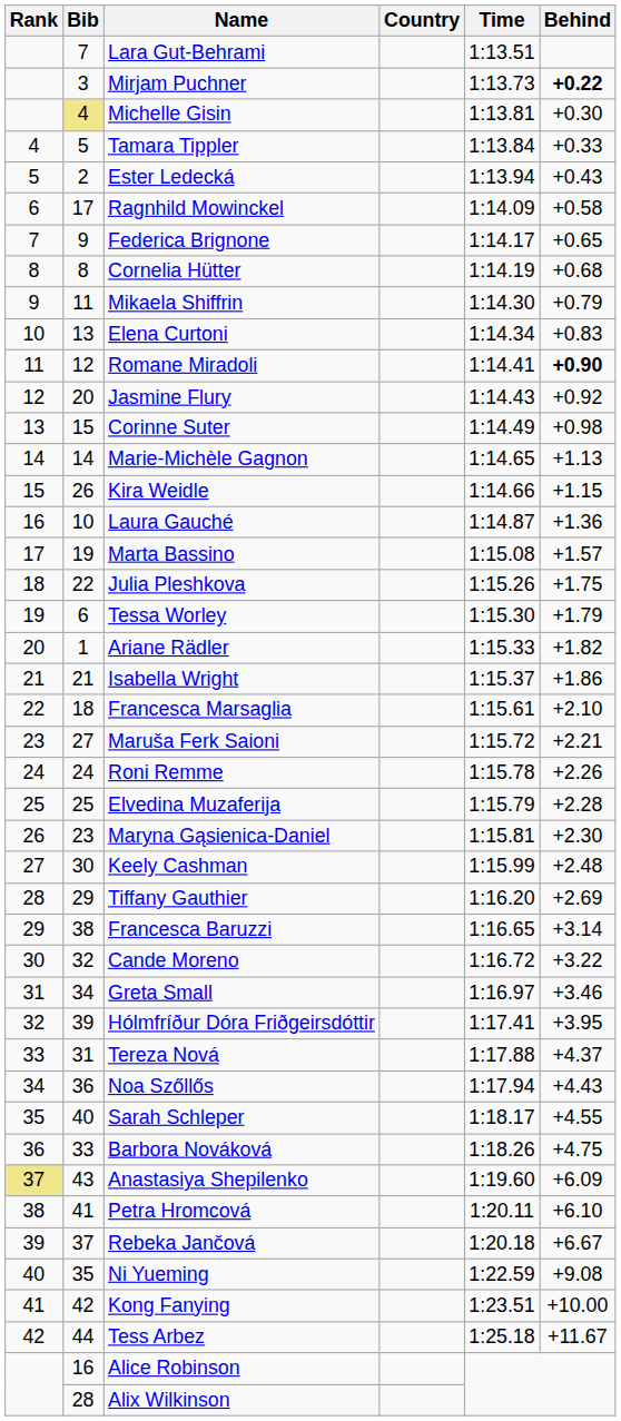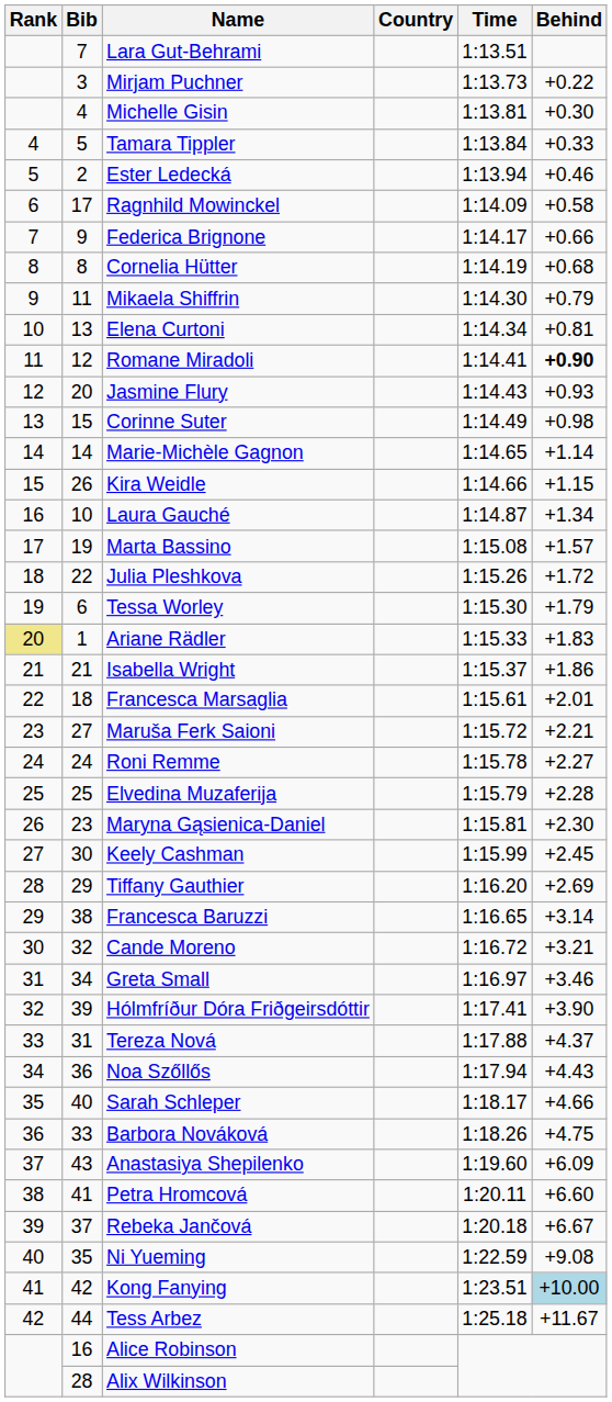 <table class="wikitable sortable" style="text-align:center">
 <tr>
 <th>Rank</th>
 <th>Bib</th>
 <th>Name</th>
 <th>Country</th>
 <th>Time</th>
 <th>Behind</th>
 </tr>
 <tr>
 <td></td>
 <td>7</td>
 <td align=left><a href='#'>Lara Gut-Behrami</a></td>
 <td align=left></td>
 <td>1:13.51</td>
 <td></td>
 </tr>
 <tr>
 <td></td>
 <td>3</td>
 <td align=left><a href='#'>Mirjam Puchner</a></td>
 <td align=left></td>
 <td>1:13.73</td>
-<td><strong>+0.22</strong></td>
+<td>+0.22</td>
 </tr>
 <tr>
 <td></td>
-<td style="background: khaki;">4</td>
+<td>4</td>
 <td align=left><a href='#'>Michelle Gisin</a></td>
 <td align=left></td>
 <td>1:13.81</td>
 <td>+0.30</td>
 </tr>
 <tr>
 <td>4</td>
 <td>5</td>
 <td align=left><a href='#'>Tamara Tippler</a></td>
 <td align=left></td>
 <td>1:13.84</td>
 <td>+0.33</td>
 </tr>
 <tr>
 <td>5</td>
 <td>2</td>
 <td align=left><a href='#'>Ester Ledecká</a></td>
 <td align=left></td>
 <td>1:13.94</td>
-<td>+0.43</td>
+<td>+0.46</td>
 </tr>
 <tr>
 <td>6</td>
 <td>17</td>
 <td align=left><a href='#'>Ragnhild Mowinckel</a></td>
 <td align=left></td>
 <td>1:14.09</td>
 <td>+0.58</td>
 </tr>
 <tr>
 <td>7</td>
 <td>9</td>
 <td align=left><a href='#'>Federica Brignone</a></td>
 <td align=left></td>
 <td>1:14.17</td>
-<td>+0.65</td>
+<td>+0.66</td>
 </tr>
 <tr>
 <td>8</td>
 <td>8</td>
 <td align=left><a href='#'>Cornelia Hütter</a></td>
 <td align=left></td>
 <td>1:14.19</td>
 <td>+0.68</td>
 </tr>
 <tr>
 <td>9</td>
 <td>11</td>
 <td align=left><a href='#'>Mikaela Shiffrin</a></td>
 <td align=left></td>
 <td>1:14.30</td>
 <td>+0.79</td>
 </tr>
 <tr>
 <td>10</td>
 <td>13</td>
 <td align=left><a href='#'>Elena Curtoni</a></td>
 <td align=left></td>
 <td>1:14.34</td>
-<td>+0.83</td>
+<td>+0.81</td>
 </tr>
 <tr>
 <td>11</td>
 <td>12</td>
 <td align=left><a href='#'>Romane Miradoli</a></td>
 <td align=left></td>
 <td>1:14.41</td>
 <td><strong>+0.90</strong></td>
 </tr>
 <tr>
 <td>12</td>
 <td>20</td>
 <td align=left><a href='#'>Jasmine Flury</a></td>
 <td align=left></td>
 <td>1:14.43</td>
-<td>+0.92</td>
+<td>+0.93</td>
 </tr>
 <tr>
 <td>13</td>
 <td>15</td>
 <td align=left><a href='#'>Corinne Suter</a></td>
 <td align=left></td>
 <td>1:14.49</td>
 <td>+0.98</td>
 </tr>
 <tr>
 <td>14</td>
 <td>14</td>
 <td align=left><a href='#'>Marie-Michèle Gagnon</a></td>
 <td align=left></td>
 <td>1:14.65</td>
-<td>+1.13</td>
+<td>+1.14</td>
 </tr>
 <tr>
 <td>15</td>
 <td>26</td>
 <td align=left><a href='#'>Kira Weidle</a></td>
 <td align=left></td>
 <td>1:14.66</td>
 <td>+1.15</td>
 </tr>
 <tr>
 <td>16</td>
 <td>10</td>
 <td align=left><a href='#'>Laura Gauché</a></td>
 <td align=left></td>
 <td>1:14.87</td>
-<td>+1.36</td>
+<td>+1.34</td>
 </tr>
 <tr>
 <td>17</td>
 <td>19</td>
 <td align=left><a href='#'>Marta Bassino</a></td>
 <td align=left></td>
 <td>1:15.08</td>
 <td>+1.57</td>
 </tr>
 <tr>
 <td>18</td>
 <td>22</td>
 <td align=left><a href='#'>Julia Pleshkova</a></td>
 <td align=left></td>
 <td>1:15.26</td>
-<td>+1.75</td>
+<td>+1.72</td>
 </tr>
 <tr>
 <td>19</td>
 <td>6</td>
 <td align=left><a href='#'>Tessa Worley</a></td>
 <td align=left></td>
 <td>1:15.30</td>
 <td>+1.79</td>
 </tr>
 <tr>
-<td>20</td>
+<td style="background: khaki;">20</td>
 <td>1</td>
 <td align=left><a href='#'>Ariane Rädler</a></td>
 <td align=left></td>
 <td>1:15.33</td>
-<td>+1.82</td>
+<td>+1.83</td>
 </tr>
 <tr>
 <td>21</td>
 <td>21</td>
 <td align=left><a href='#'>Isabella Wright</a></td>
 <td align=left></td>
 <td>1:15.37</td>
 <td>+1.86</td>
 </tr>
 <tr>
 <td>22</td>
 <td>18</td>
 <td align=left><a href='#'>Francesca Marsaglia</a></td>
 <td align=left></td>
 <td>1:15.61</td>
-<td>+2.10</td>
+<td>+2.01</td>
 </tr>
 <tr>
 <td>23</td>
 <td>27</td>
 <td align=left><a href='#'>Maruša Ferk Saioni</a></td>
 <td align=left></td>
 <td>1:15.72</td>
 <td>+2.21</td>
 </tr>
 <tr>
 <td>24</td>
 <td>24</td>
 <td align=left><a href='#'>Roni Remme</a></td>
 <td align=left></td>
 <td>1:15.78</td>
-<td>+2.26</td>
+<td>+2.27</td>
 </tr>
 <tr>
 <td>25</td>
 <td>25</td>
 <td align=left><a href='#'>Elvedina Muzaferija</a></td>
 <td align=left></td>
 <td>1:15.79</td>
 <td>+2.28</td>
 </tr>
 <tr>
 <td>26</td>
 <td>23</td>
 <td align=left><a href='#'>Maryna Gąsienica-Daniel</a></td>
 <td align=left></td>
 <td>1:15.81</td>
 <td>+2.30</td>
 </tr>
 <tr>
 <td>27</td>
 <td>30</td>
 <td align=left><a href='#'>Keely Cashman</a></td>
 <td align=left></td>
 <td>1:15.99</td>
-<td>+2.48</td>
+<td>+2.45</td>
 </tr>
 <tr>
 <td>28</td>
 <td>29</td>
 <td align=left><a href='#'>Tiffany Gauthier</a></td>
 <td align=left></td>
 <td>1:16.20</td>
 <td>+2.69</td>
 </tr>
 <tr>
 <td>29</td>
 <td>38</td>
 <td align=left><a href='#'>Francesca Baruzzi</a></td>
 <td align=left></td>
 <td>1:16.65</td>
 <td>+3.14</td>
 </tr>
 <tr>
 <td>30</td>
 <td>32</td>
 <td align=left><a href='#'>Cande Moreno</a></td>
 <td align=left></td>
 <td>1:16.72</td>
-<td>+3.22</td>
+<td>+3.21</td>
 </tr>
 <tr>
 <td>31</td>
 <td>34</td>
 <td align=left><a href='#'>Greta Small</a></td>
 <td align=left></td>
 <td>1:16.97</td>
 <td>+3.46</td>
 </tr>
 <tr>
 <td>32</td>
 <td>39</td>
 <td align=left><a href='#'>Hólmfríður Dóra Friðgeirsdóttir</a></td>
 <td align=left></td>
 <td>1:17.41</td>
-<td>+3.95</td>
+<td>+3.90</td>
 </tr>
 <tr>
 <td>33</td>
 <td>31</td>
 <td align=left><a href='#'>Tereza Nová</a></td>
 <td align=left></td>
 <td>1:17.88</td>
 <td>+4.37</td>
 </tr>
 <tr>
 <td>34</td>
 <td>36</td>
 <td align=left><a href='#'>Noa Szőllős</a></td>
 <td align=left></td>
 <td>1:17.94</td>
 <td>+4.43</td>
 </tr>
 <tr>
 <td>35</td>
 <td>40</td>
 <td align=left><a href='#'>Sarah Schleper</a></td>
 <td align=left></td>
 <td>1:18.17</td>
-<td>+4.55</td>
+<td>+4.66</td>
 </tr>
 <tr>
 <td>36</td>
 <td>33</td>
 <td align=left><a href='#'>Barbora Nováková</a></td>
 <td align=left></td>
 <td>1:18.26</td>
 <td>+4.75</td>
 </tr>
 <tr>
-<td style="background: khaki;">37</td>
+<td>37</td>
 <td>43</td>
 <td align=left><a href='#'>Anastasiya Shepilenko</a></td>
 <td align=left></td>
 <td>1:19.60</td>
 <td>+6.09</td>
 </tr>
 <tr>
 <td>38</td>
 <td>41</td>
 <td align=left><a href='#'>Petra Hromcová</a></td>
 <td align=left></td>
 <td>1:20.11</td>
-<td>+6.10</td>
+<td>+6.60</td>
 </tr>
 <tr>
 <td>39</td>
 <td>37</td>
 <td align=left><a href='#'>Rebeka Jančová</a></td>
 <td align=left></td>
 <td>1:20.18</td>
 <td>+6.67</td>
 </tr>
 <tr>
 <td>40</td>
 <td>35</td>
 <td align=left><a href='#'>Ni Yueming</a></td>
 <td align=left></td>
 <td>1:22.59</td>
 <td>+9.08</td>
 </tr>
 <tr>
 <td>41</td>
 <td>42</td>
 <td align=left><a href='#'>Kong Fanying</a></td>
 <td align=left></td>
 <td>1:23.51</td>
-<td>+10.00</td>
+<td style="background: lightblue;">+10.00</td>
 </tr>
 <tr>
 <td>42</td>
 <td>44</td>
 <td align=left><a href='#'>Tess Arbez</a></td>
 <td align=left></td>
 <td>1:25.18</td>
 <td>+11.67</td>
 </tr>
 <tr>
 <td rowspan=2></td>
 <td>16</td>
 <td align=left><a href='#'>Alice Robinson</a></td>
 <td align=left></td>
 <td colspan=2 rowspan=2></td>
 </tr>
 <tr>
 <td>28</td>
 <td align=left><a href='#'>Alix Wilkinson</a></td>
 <td align=left></td>
 </tr>
 </table>
